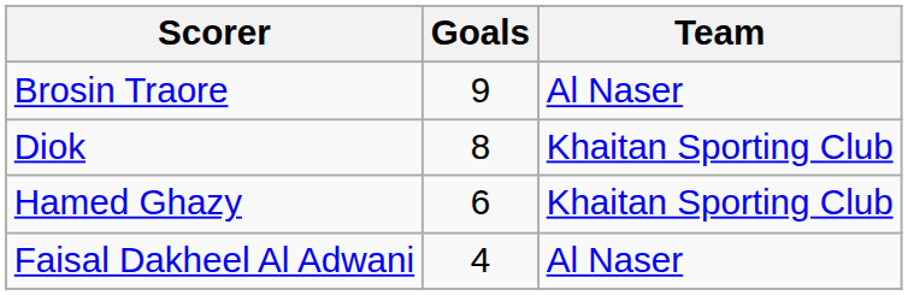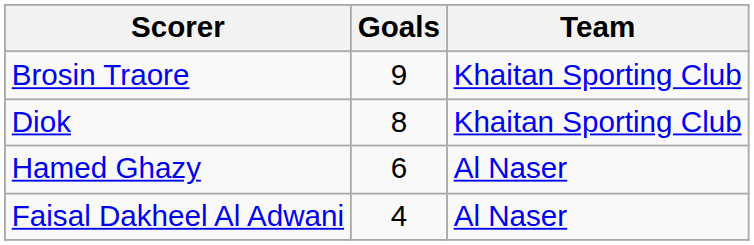 <table class="wikitable">
 <tr>
 <th>Scorer</th>
 <th>Goals</th>
 <th>Team</th>
 </tr>
 <tr>
 <td> <a href='#'>Brosin Traore</a></td>
 <td align=center>9</td>
-<td><a href='#'>Al Naser</a></td>
+<td><a href='#'>Khaitan Sporting Club</a></td>
 </tr>
 <tr>
 <td> <a href='#'>Diok</a></td>
 <td align=center>8</td>
 <td><a href='#'>Khaitan Sporting Club</a></td>
 </tr>
 <tr>
 <td> <a href='#'>Hamed Ghazy</a></td>
 <td align=center>6</td>
-<td><a href='#'>Khaitan Sporting Club</a></td>
+<td><a href='#'>Al Naser</a></td>
 </tr>
 <tr>
 <td> <a href='#'>Faisal Dakheel Al Adwani</a></td>
 <td align=center>4</td>
 <td><a href='#'>Al Naser</a></td>
 </tr>
 </table>
